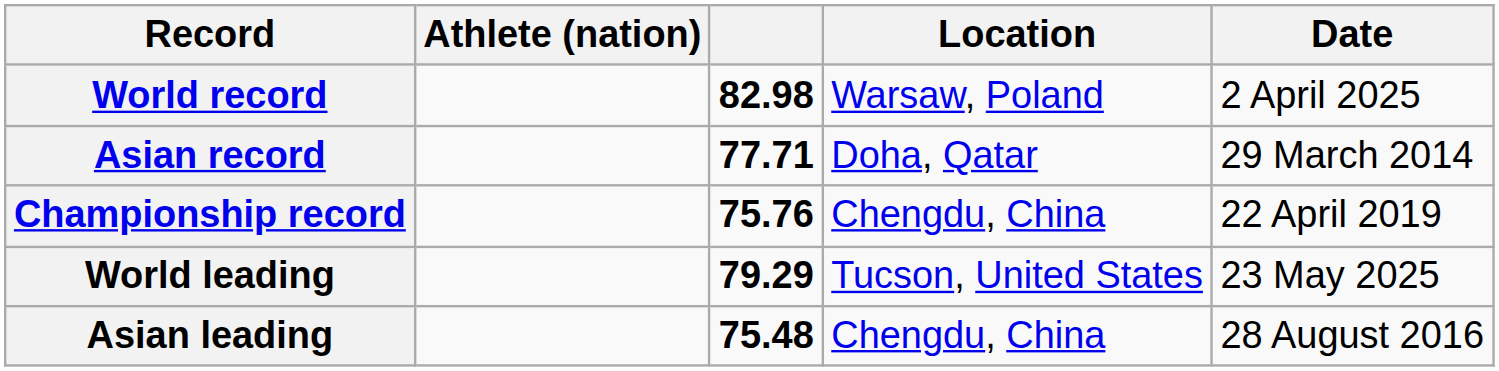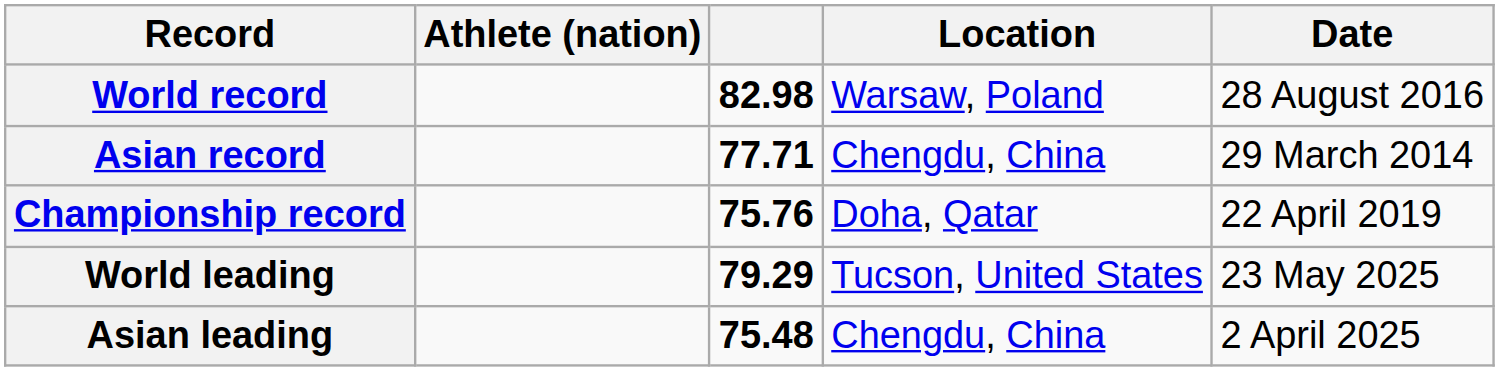 <table class="wikitable">
 <tr>
 <th scope="col">Record</th>
 <th scope="col">Athlete (nation)</th>
 <th scope="col"></th>
 <th scope="col">Location</th>
 <th scope="col">Date</th>
 </tr>
 <tr>
 <th scope="row"><a href='#'>World record</a></th>
 <td></td>
 <td align="center"><strong>82.98</strong></td>
 <td><a href='#'>Warsaw</a>, <a href='#'>Poland</a></td>
-<td>2 April 2025</td>
+<td>28 August 2016</td>
 </tr>
 <tr>
 <th scope="row"><a href='#'>Asian record</a></th>
 <td></td>
 <td align="center"><strong>77.71</strong></td>
-<td><a href='#'>Doha</a>, <a href='#'>Qatar</a></td>
+<td><a href='#'>Chengdu</a>, <a href='#'>China</a></td>
 <td>29 March 2014</td>
 </tr>
 <tr>
 <th scope="row"><a href='#'>Championship record</a></th>
 <td></td>
 <td align="center"><strong>75.76</strong></td>
-<td><a href='#'>Chengdu</a>, <a href='#'>China</a></td>
+<td><a href='#'>Doha</a>, <a href='#'>Qatar</a></td>
 <td>22 April 2019</td>
 </tr>
 <tr>
 <th scope="row">World leading</th>
 <td></td>
 <td align="center"><strong>79.29</strong></td>
 <td><a href='#'>Tucson</a>, <a href='#'>United States</a></td>
 <td>23 May 2025</td>
 </tr>
 <tr>
 <th scope="row">Asian leading</th>
 <td></td>
 <td align="center"><strong>75.48</strong></td>
 <td><a href='#'>Chengdu</a>, <a href='#'>China</a></td>
-<td>28 August 2016</td>
+<td>2 April 2025</td>
 </tr>
 </table>
